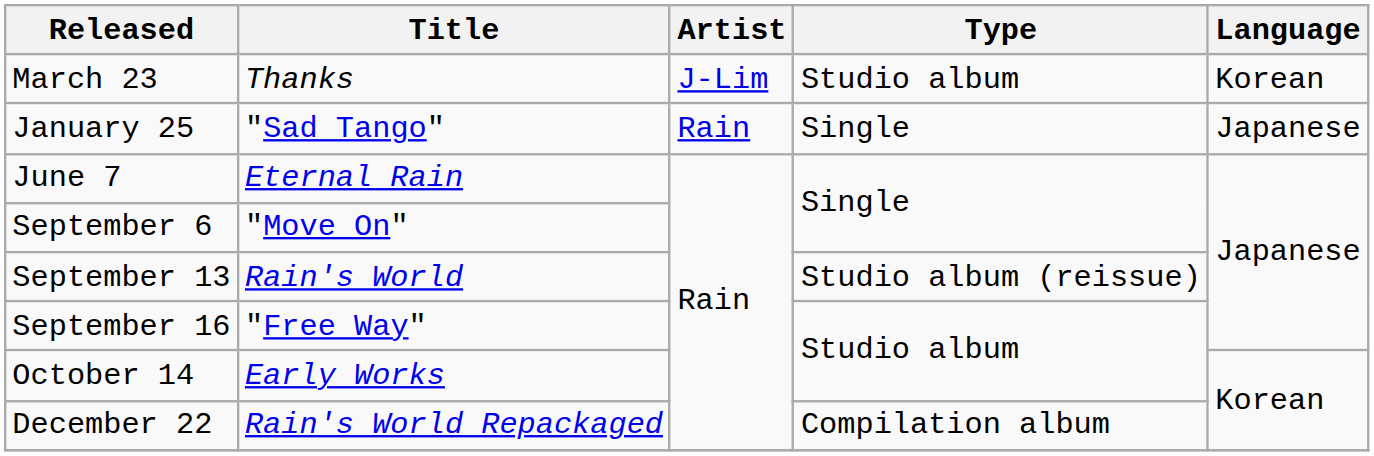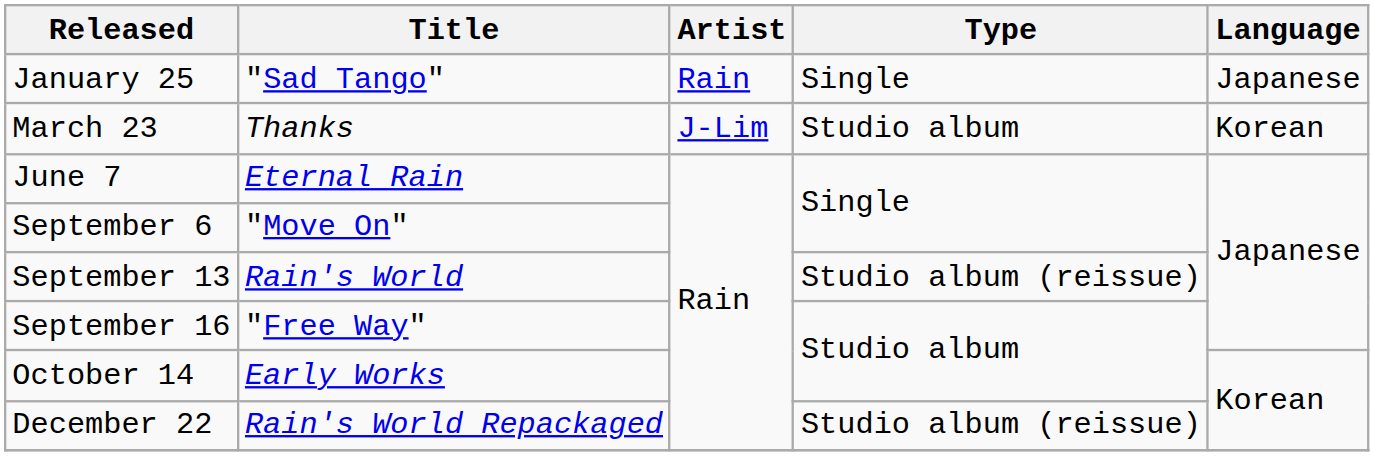 <table class="wikitable plainrowheaders">
 <tr>
 <th scope="col">Released</th>
 <th scope="col">Title</th>
 <th scope="col">Artist</th>
 <th scope="col">Type</th>
 <th scope="col">Language</th>
 </tr>
 <tr>
+<td rowspan="1">January 25</td>
+<td rowspan="1">"<a href='#'>Sad Tango</a>"</td>
+<td rowspan="1"><a href='#'>Rain</a></td>
+<td rowspan="1">Single</td>
+<td rowspan="1">Japanese</td>
+</tr>
+<tr>
 <td rowspan="1">March 23</td>
 <td rowspan="1"><em>Thanks</em></td>
 <td rowspan="1"><a href='#'>J-Lim</a></td>
 <td rowspan="1">Studio album</td>
 <td rowspan="1">Korean</td>
-</tr>
-<tr>
-<td rowspan="1">January 25</td>
-<td rowspan="1">"<a href='#'>Sad Tango</a>"</td>
-<td rowspan="1"><a href='#'>Rain</a></td>
-<td rowspan="1">Single</td>
-<td rowspan="1">Japanese</td>
 </tr>
 <tr>
 <td rowspan="1">June 7</td>
 <td rowspan="1"><em><a href='#'>Eternal Rain</a></em></td>
 <td rowspan="6">Rain</td>
 <td rowspan="2">Single</td>
 <td rowspan="4">Japanese</td>
 </tr>
 <tr>
 <td rowspan="1">September 6</td>
 <td rowspan="1">"<a href='#'>Move On</a>"</td>
 </tr>
 <tr>
 <td rowspan="1">September 13</td>
 <td rowspan="1"><em><a href='#'>Rain's World</a></em></td>
 <td rowspan="1">Studio album (reissue)</td>
 </tr>
 <tr>
 <td rowspan="1">September 16</td>
 <td rowspan="1">"<a href='#'>Free Way</a>"</td>
 <td rowspan="2">Studio album</td>
 </tr>
 <tr>
 <td rowspan="1">October 14</td>
 <td rowspan="1"><em><a href='#'>Early Works</a></em></td>
 <td rowspan="2">Korean</td>
 </tr>
 <tr>
 <td rowspan="1">December 22</td>
 <td rowspan="1"><em><a href='#'>Rain's World Repackaged</a></em></td>
-<td rowspan="1">Compilation album</td>
+<td rowspan="1">Studio album (reissue)</td>
 </tr>
 <tr>
 </tr>
 </table>
